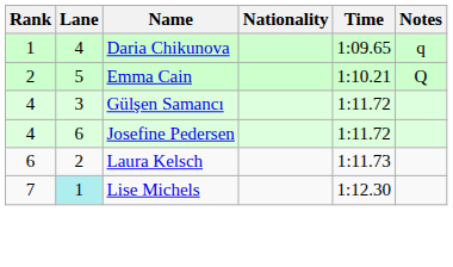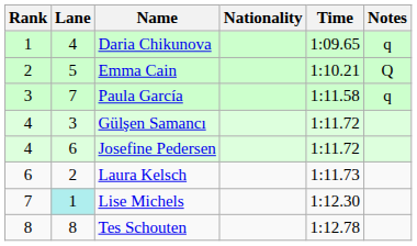 <table class="wikitable sortable" style="text-align:center">
 <tr>
 <th>Rank</th>
 <th>Lane</th>
 <th>Name</th>
 <th>Nationality</th>
 <th>Time</th>
 <th>Notes</th>
 </tr>
 <tr bgcolor=ccffcc>
 <td>1</td>
 <td>4</td>
 <td align=left><a href='#'>Daria Chikunova</a></td>
 <td align=left></td>
 <td>1:09.65</td>
 <td>q</td>
 </tr>
 <tr bgcolor=ccffcc>
 <td>2</td>
 <td>5</td>
 <td align=left><a href='#'>Emma Cain</a></td>
 <td align=left></td>
 <td>1:10.21</td>
 <td>Q</td>
+</tr>
+<tr bgcolor=ccffcc>
+<td>3</td>
+<td>7</td>
+<td align=left><a href='#'>Paula García</a></td>
+<td align=left></td>
+<td>1:11.58</td>
+<td>q</td>
 </tr>
 <tr bgcolor=ddffdd>
 <td>4</td>
 <td>3</td>
 <td align=left><a href='#'>Gülşen Samancı</a></td>
 <td align=left></td>
 <td>1:11.72</td>
 <td></td>
 </tr>
 <tr bgcolor=ddffdd>
 <td>4</td>
 <td>6</td>
 <td align=left><a href='#'>Josefine Pedersen</a></td>
 <td align=left></td>
 <td>1:11.72</td>
 <td></td>
 </tr>
 <tr>
 <td>6</td>
 <td>2</td>
 <td align=left><a href='#'>Laura Kelsch</a></td>
 <td align=left></td>
 <td>1:11.73</td>
 <td></td>
 </tr>
 <tr>
 <td>7</td>
 <td style="background: paleturquoise;">1</td>
 <td align=left><a href='#'>Lise Michels</a></td>
 <td align=left></td>
 <td>1:12.30</td>
 <td></td>
 </tr>
+<tr>
+<td>8</td>
+<td>8</td>
+<td align=left><a href='#'>Tes Schouten</a></td>
+<td align=left></td>
+<td>1:12.78</td>
+<td></td>
+</tr>
 </table>
